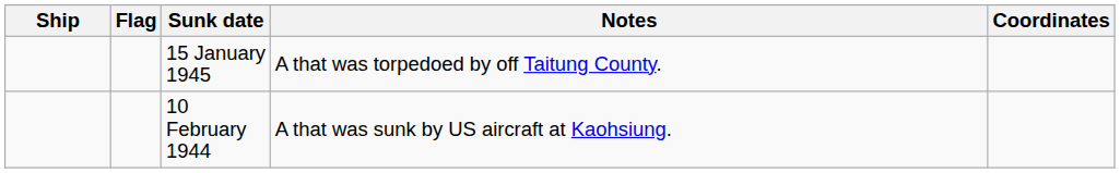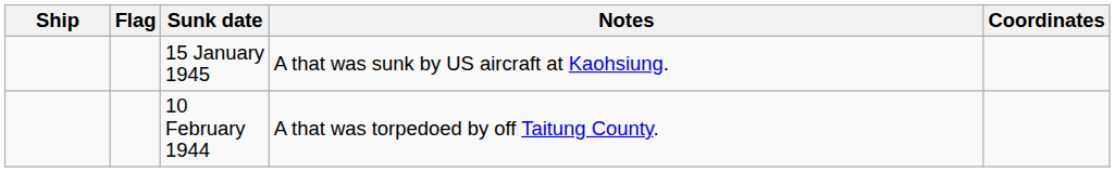 <table class=wikitable | style = "width:100%">
 <tr>
 <th style="width:10%">Ship</th>
 <th>Flag</th>
 <th style="width:10%">Sunk date</th>
 <th style="width:70%">Notes</th>
 <th style="width:10%">Coordinates</th>
 </tr>
 <tr>
 <td></td>
 <td></td>
 <td>15 January 1945</td>
-<td>A  that was torpedoed by  off <a href='#'>Taitung County</a>.</td>
+<td>A  that was sunk by US aircraft at <a href='#'>Kaohsiung</a>.</td>
 <td></td>
 </tr>
 <tr>
 <td></td>
 <td></td>
 <td>10 February 1944</td>
-<td>A  that was sunk by US aircraft at <a href='#'>Kaohsiung</a>.</td>
+<td>A  that was torpedoed by  off <a href='#'>Taitung County</a>.</td>
 <td></td>
 </tr>
 </table>
